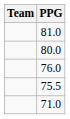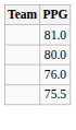 <table class=wikitable>
 <tr>
 <th>Team</th>
 <th>PPG</th>
 </tr>
 <tr>
 <td></td>
 <td align=center>81.0</td>
 </tr>
 <tr>
 <td></td>
 <td align=center>80.0</td>
 </tr>
 <tr>
 <td></td>
 <td align=center>76.0</td>
 </tr>
 <tr>
 <td></td>
 <td align=center>75.5</td>
 </tr>
-<tr>
-<td></td>
-<td align=center>71.0</td>
-</tr>
 </table>
